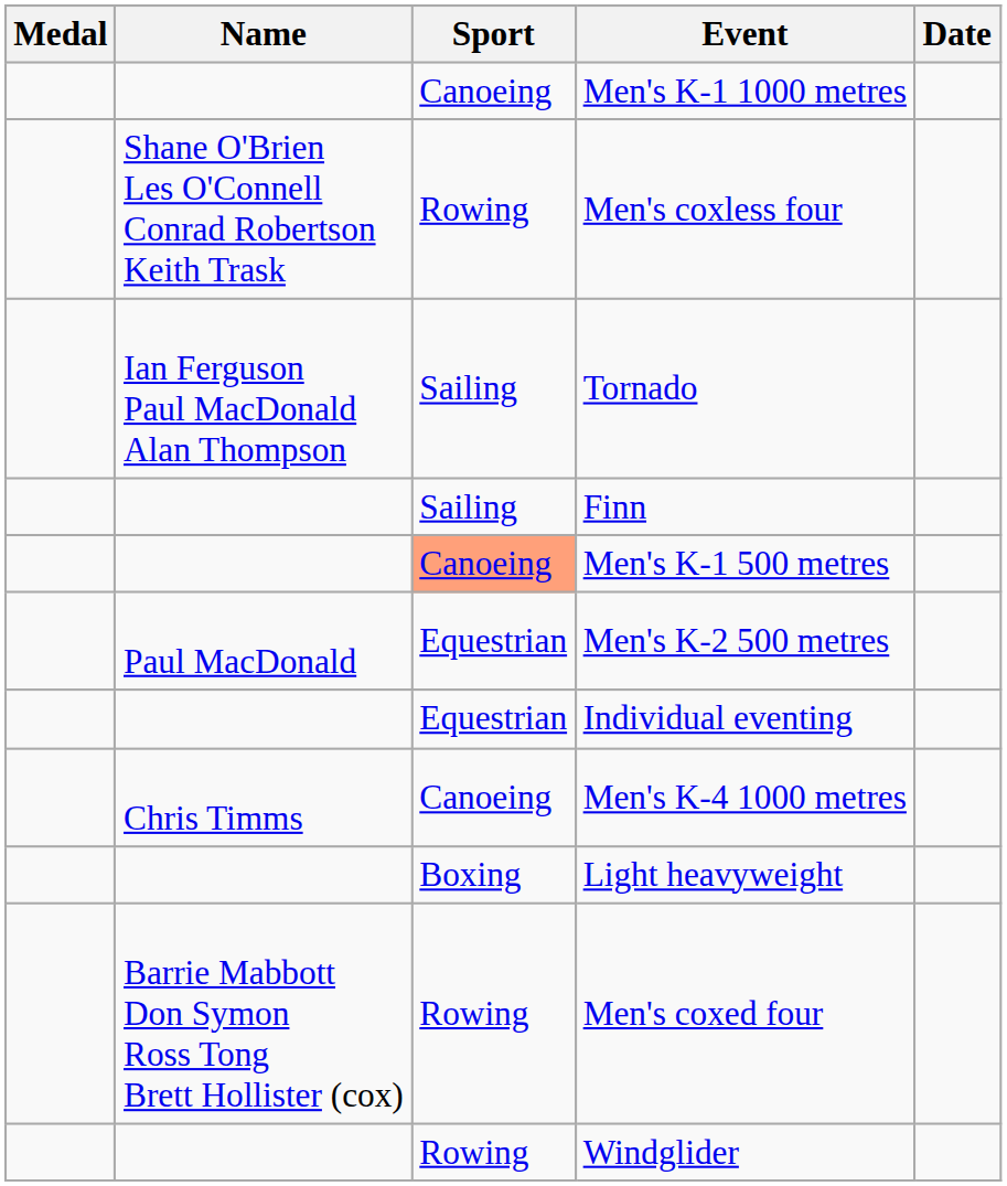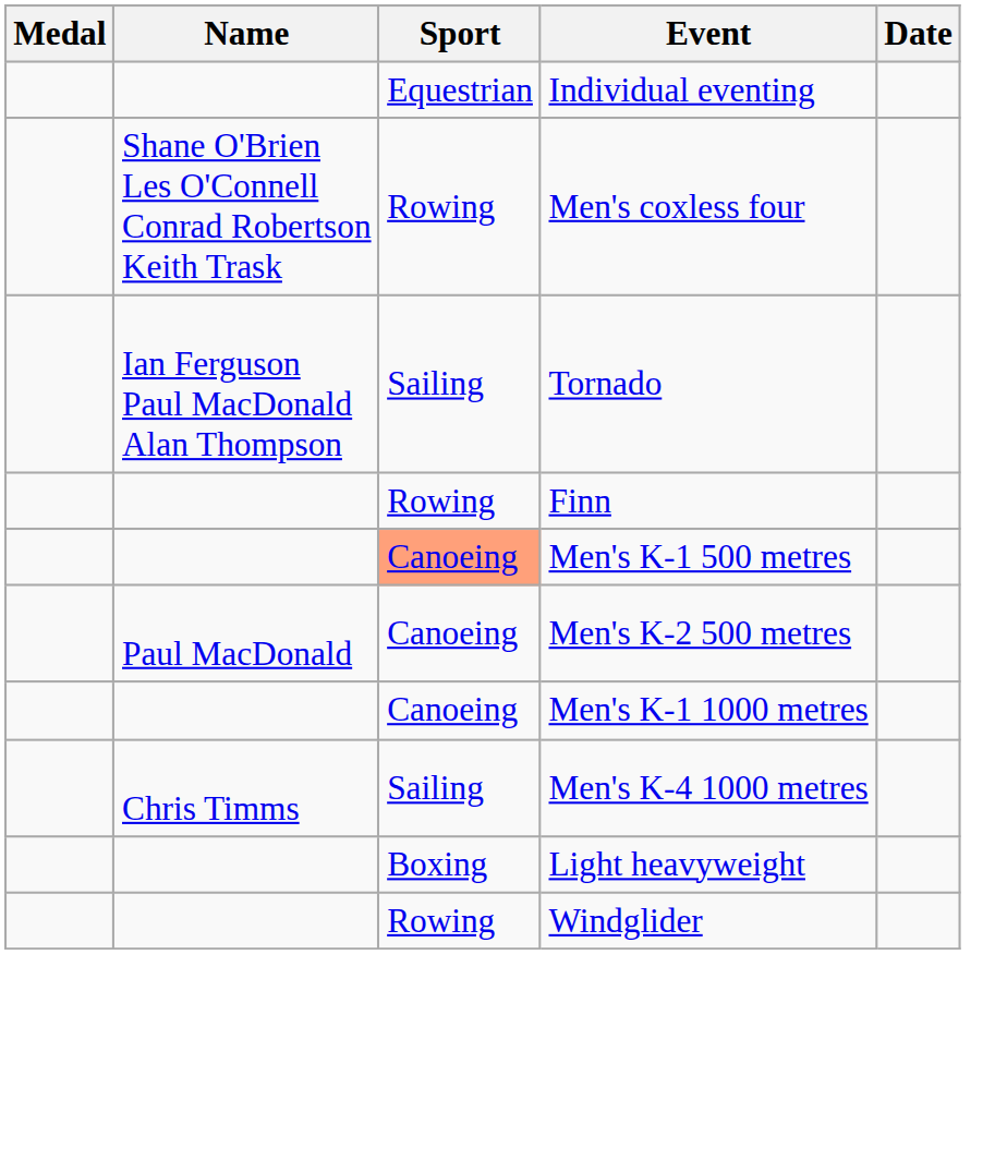 <table class="wikitable sortable" style="font-size: 95%;">
 <tr>
 <th>Medal</th>
 <th>Name</th>
 <th>Sport</th>
 <th>Event</th>
 <th>Date</th>
 </tr>
 <tr>
 <td></td>
 <td></td>
-<td><a href='#'>Canoeing</a></td>
-<td><a href='#'>Men's K-1 1000 metres</a></td>
+<td><a href='#'>Equestrian</a></td>
+<td><a href='#'>Individual eventing</a></td>
 <td></td>
 </tr>
 <tr>
 <td></td>
 <td><a href='#'>Shane O'Brien</a><br><a href='#'>Les O'Connell</a><br><a href='#'>Conrad Robertson</a><br><a href='#'>Keith Trask</a></td>
 <td><a href='#'>Rowing</a></td>
 <td><a href='#'>Men's coxless four</a></td>
 <td></td>
 </tr>
 <tr>
 <td></td>
 <td><br><a href='#'>Ian Ferguson</a><br><a href='#'>Paul MacDonald</a><br><a href='#'>Alan Thompson</a></td>
 <td><a href='#'>Sailing</a></td>
 <td><a href='#'>Tornado</a></td>
 <td></td>
 </tr>
 <tr>
 <td></td>
 <td></td>
-<td><a href='#'>Sailing</a></td>
+<td><a href='#'>Rowing</a></td>
 <td><a href='#'>Finn</a></td>
 <td></td>
 </tr>
 <tr>
 <td></td>
 <td></td>
 <td style="background: lightsalmon;"><a href='#'>Canoeing</a></td>
 <td><a href='#'>Men's K-1 500 metres</a></td>
 <td></td>
 </tr>
 <tr>
 <td></td>
 <td> <br> <a href='#'>Paul MacDonald</a></td>
-<td><a href='#'>Equestrian</a></td>
+<td><a href='#'>Canoeing</a></td>
 <td><a href='#'>Men's K-2 500 metres</a></td>
 <td></td>
 </tr>
 <tr>
 <td></td>
 <td></td>
-<td><a href='#'>Equestrian</a></td>
-<td><a href='#'>Individual eventing</a></td>
+<td><a href='#'>Canoeing</a></td>
+<td><a href='#'>Men's K-1 1000 metres</a></td>
 <td></td>
 </tr>
 <tr>
 <td></td>
 <td><br><a href='#'>Chris Timms</a></td>
-<td><a href='#'>Canoeing</a></td>
+<td><a href='#'>Sailing</a></td>
 <td><a href='#'>Men's K-4 1000 metres</a></td>
 <td></td>
 </tr>
 <tr>
 <td></td>
 <td></td>
 <td><a href='#'>Boxing</a></td>
 <td><a href='#'>Light heavyweight</a></td>
 <td></td>
 </tr>
 <tr>
 <td></td>
-<td><br><a href='#'>Barrie Mabbott</a><br><a href='#'>Don Symon</a><br><a href='#'>Ross Tong</a><br><a href='#'>Brett Hollister</a> (cox)</td>
-<td><a href='#'>Rowing</a></td>
-<td><a href='#'>Men's coxed four</a></td>
-<td></td>
-</tr>
-<tr>
-<td></td>
 <td></td>
 <td><a href='#'>Rowing</a></td>
 <td><a href='#'>Windglider</a></td>
 <td></td>
 </tr>
 </table>
